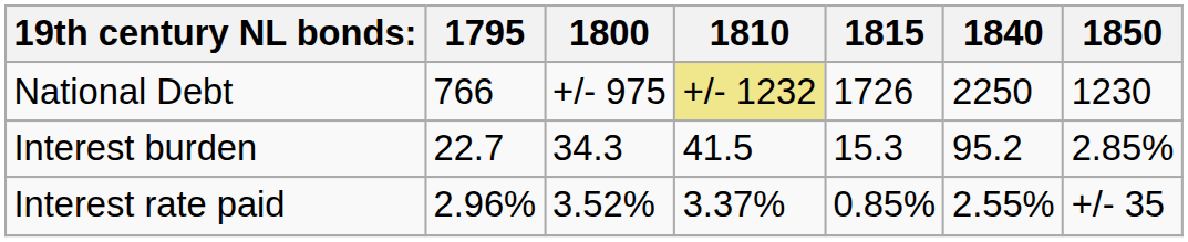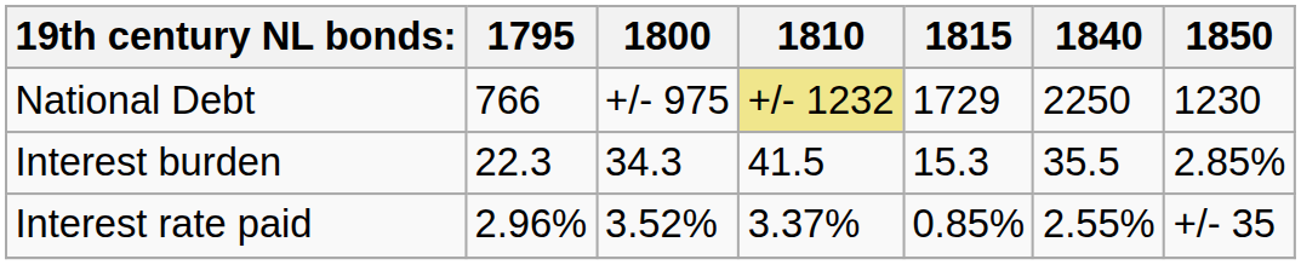 <table class="wikitable">
 <tr>
 <th>19th century NL bonds:</th>
 <th><strong>1795</strong></th>
 <th><strong>1800</strong></th>
 <th><strong>1810</strong></th>
 <th><strong>1815</strong></th>
 <th><strong>1840</strong></th>
 <th><strong>1850</strong></th>
 </tr>
 <tr>
 <td>National Debt</td>
 <td>766</td>
 <td>+/- 975</td>
 <td style="background: khaki;">+/- 1232</td>
-<td>1726</td>
+<td>1729</td>
 <td>2250</td>
 <td>1230</td>
 </tr>
 <tr>
 <td>Interest burden</td>
-<td>22.7</td>
+<td>22.3</td>
 <td>34.3</td>
 <td>41.5</td>
 <td>15.3</td>
-<td>95.2</td>
+<td>35.5</td>
 <td>2.85%</td>
 </tr>
 <tr>
 <td>Interest rate paid</td>
 <td>2.96%</td>
 <td>3.52%</td>
 <td>3.37%</td>
 <td>0.85%</td>
 <td>2.55%</td>
 <td>+/- 35</td>
 </tr>
 <tr>
 </tr>
 </table>
